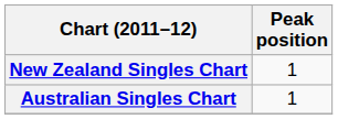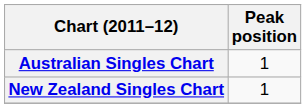 <table class="wikitable sortable plainrowheaders">
 <tr>
 <th scope="col">Chart (2011–12)</th>
 <th scope="col">Peak<br>position</th>
 </tr>
 <tr>
-<th scope="row"><a href='#'>New Zealand Singles Chart</a></th>
+<th scope="row"><a href='#'>Australian Singles Chart</a></th>
 <td style="text-align:center;">1</td>
 </tr>
 <tr>
-<th scope="row"><a href='#'>Australian Singles Chart</a></th>
+<th scope="row"><a href='#'>New Zealand Singles Chart</a></th>
 <td style="text-align:center;">1</td>
 </tr>
 <tr>
 </tr>
 </table>
